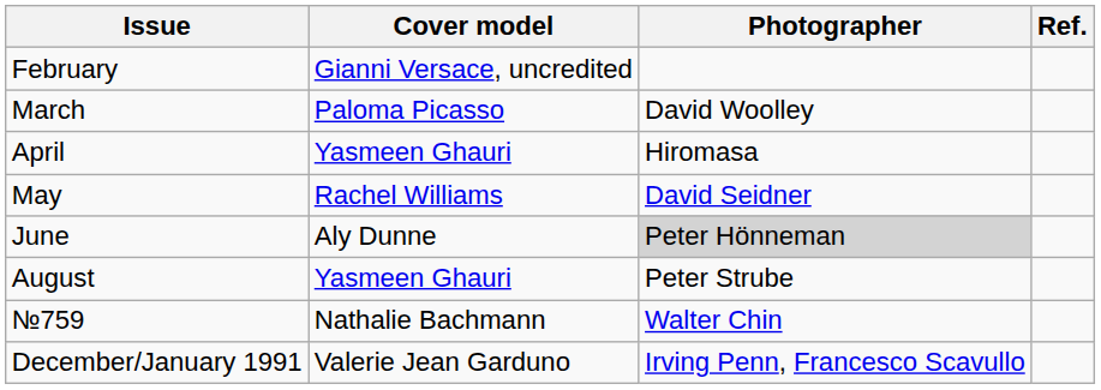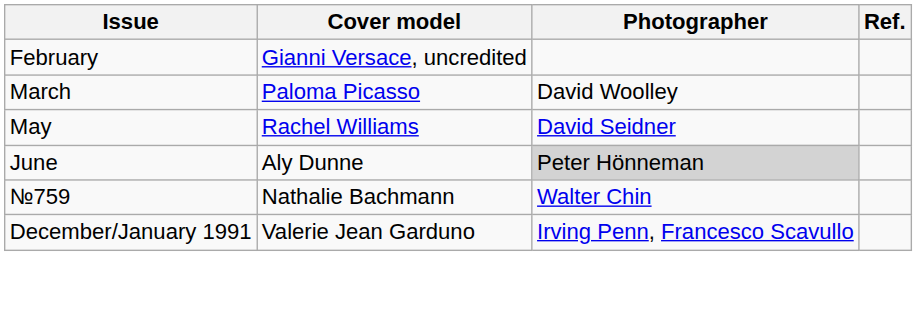 <table class="wikitable">
 <tr>
 <th>Issue</th>
 <th>Cover model</th>
 <th>Photographer</th>
 <th>Ref.</th>
 </tr>
 <tr>
 <td>February</td>
 <td><a href='#'>Gianni Versace</a>, uncredited</td>
 <td></td>
 <td></td>
 </tr>
 <tr>
 <td>March</td>
 <td><a href='#'>Paloma Picasso</a></td>
 <td>David Woolley</td>
 <td></td>
 </tr>
 <tr>
-<td>April</td>
-<td><a href='#'>Yasmeen Ghauri</a></td>
-<td>Hiromasa</td>
-<td></td>
-</tr>
-<tr>
 <td>May</td>
 <td><a href='#'>Rachel Williams</a></td>
 <td><a href='#'>David Seidner</a></td>
 <td></td>
 </tr>
 <tr>
 <td>June</td>
 <td>Aly Dunne</td>
 <td style="background: lightgrey;">Peter Hönneman</td>
-<td></td>
-</tr>
-<tr>
-<td>August</td>
-<td><a href='#'>Yasmeen Ghauri</a></td>
-<td>Peter Strube</td>
 <td></td>
 </tr>
 <tr>
 <td>№759</td>
 <td>Nathalie Bachmann</td>
 <td><a href='#'>Walter Chin</a></td>
 <td></td>
 </tr>
 <tr>
 <td>December/January 1991</td>
 <td>Valerie Jean Garduno</td>
 <td><a href='#'>Irving Penn</a>, <a href='#'>Francesco Scavullo</a></td>
 <td></td>
 </tr>
 </table>
